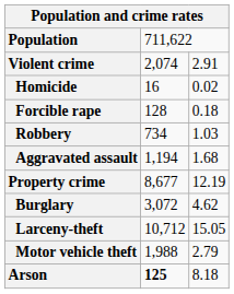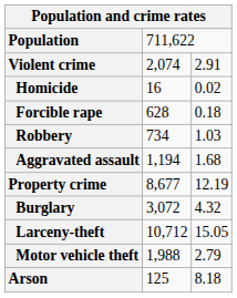 <table class="wikitable collapsible">
 <tr>
 <th colspan="3">Population and crime rates</th>
 </tr>
 <tr>
 <th scope="row" style="text-align: left;">Population</th>
 <td colspan="2">711,622</td>
 </tr>
 <tr>
 <th scope="row" style="text-align: left;">Violent crime</th>
 <td>2,074</td>
 <td>2.91</td>
 </tr>
 <tr>
 <th scope="row" style="text-align: left;">  Homicide</th>
 <td>16</td>
 <td>0.02</td>
 </tr>
 <tr>
 <th scope="row" style="text-align: left;">  Forcible rape</th>
-<td>128</td>
+<td>628</td>
 <td>0.18</td>
 </tr>
 <tr>
 <th scope="row" style="text-align: left;">  Robbery</th>
 <td>734</td>
 <td>1.03</td>
 </tr>
 <tr>
 <th scope="row" style="text-align: left;">  Aggravated assault</th>
 <td>1,194</td>
 <td>1.68</td>
 </tr>
 <tr>
 <th scope="row" style="text-align: left;">Property crime</th>
 <td>8,677</td>
 <td>12.19</td>
 </tr>
 <tr>
 <th scope="row" style="text-align: left;">  Burglary</th>
 <td>3,072</td>
-<td>4.62</td>
+<td>4.32</td>
 </tr>
 <tr>
 <th scope="row" style="text-align: left;">  Larceny-theft</th>
 <td>10,712</td>
 <td>15.05</td>
 </tr>
 <tr>
 <th scope="row" style="text-align: left;">  Motor vehicle theft</th>
 <td>1,988</td>
 <td>2.79</td>
 </tr>
 <tr>
 <th scope="row" style="text-align: left;">Arson</th>
-<td><strong>125</strong></td>
+<td>125</td>
 <td>8.18</td>
 </tr>
 </table>
